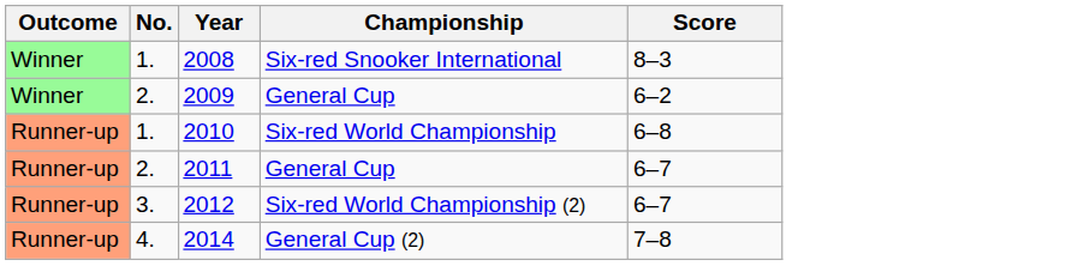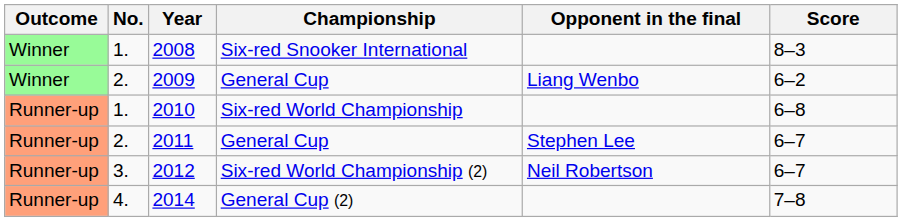 <table class="sortable wikitable">
 <tr>
 <th width="80">Outcome</th>
 <th width="20">No.</th>
 <th width="50">Year</th>
 <th style="width:250px;">Championship</th>
+<th style="width:200px;">Opponent in the final</th>
 <th style="width:100px;">Score</th>
 </tr>
 <tr>
 <td style="background:#98FB98">Winner</td>
 <td>1.</td>
 <td><a href='#'>2008</a></td>
 <td><a href='#'>Six-red Snooker International</a></td>
+<td> </td>
 <td>8–3</td>
 </tr>
 <tr>
 <td style="background:#98FB98">Winner</td>
 <td>2.</td>
 <td><a href='#'>2009</a></td>
 <td><a href='#'>General Cup</a></td>
+<td> <a href='#'>Liang Wenbo</a></td>
 <td>6–2</td>
 </tr>
 <tr>
 <td style="background:#ffa07a;">Runner-up</td>
 <td>1.</td>
 <td><a href='#'>2010</a></td>
 <td><a href='#'>Six-red World Championship</a></td>
+<td> </td>
 <td>6–8</td>
 </tr>
 <tr>
 <td style="background:#ffa07a">Runner-up</td>
 <td>2.</td>
 <td><a href='#'>2011</a></td>
 <td><a href='#'>General Cup</a></td>
+<td> <a href='#'>Stephen Lee</a></td>
 <td>6–7</td>
 </tr>
 <tr>
 <td style="background:#ffa07a">Runner-up</td>
 <td>3.</td>
 <td><a href='#'>2012</a></td>
 <td><a href='#'>Six-red World Championship</a> <small>(2)</small></td>
+<td> <a href='#'>Neil Robertson</a></td>
 <td>6–7</td>
 </tr>
 <tr>
 <td style="background:#ffa07a;">Runner-up</td>
 <td>4.</td>
 <td><a href='#'>2014</a></td>
 <td><a href='#'>General Cup</a> <small>(2)</small></td>
+<td> </td>
 <td>7–8</td>
 </tr>
 </table>
